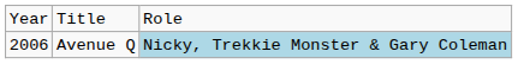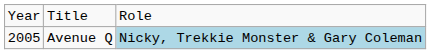 <table class="wikitable">
 <tr>
 <td>Year</td>
 <td>Title</td>
 <td>Role</td>
 </tr>
 <tr>
-<td>2006</td>
+<td>2005</td>
 <td>Avenue Q</td>
 <td style="background: lightblue;">Nicky, Trekkie Monster & Gary Coleman</td>
 </tr>
 </table>
